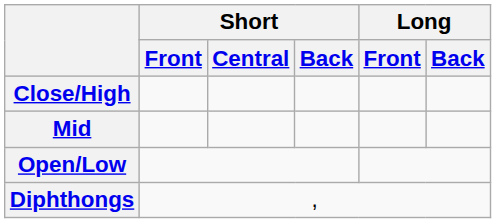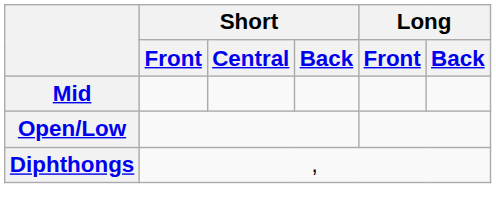 <table class="wikitable" style="text-align: center;">
 <tr>
 <th rowspan="2"></th>
 <th colspan="3">Short</th>
 <th colspan="2">Long</th>
 </tr>
 <tr>
 <th><a href='#'>Front</a></th>
 <th><a href='#'>Central</a></th>
 <th><a href='#'>Back</a></th>
 <th><a href='#'>Front</a></th>
 <th><a href='#'>Back</a></th>
-</tr>
-<tr style="text-align: center;">
-<th><a href='#'>Close/High</a></th>
-<td></td>
-<td></td>
-<td></td>
-<td></td>
-<td></td>
 </tr>
 <tr style="text-align: center;">
 <th><a href='#'>Mid</a></th>
 <td></td>
 <td></td>
 <td></td>
 <td></td>
 <td></td>
 </tr>
 <tr style="text-align: center;">
 <th><a href='#'>Open/Low</a></th>
 <td colspan="3"></td>
 <td colspan="2"></td>
 </tr>
 <tr>
 <th><a href='#'>Diphthongs</a></th>
 <td colspan="5">, </td>
 </tr>
 </table>
